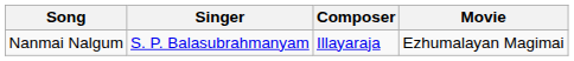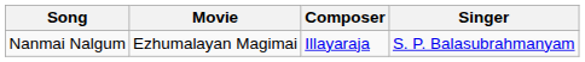 <table class="wikitable">
 <tr>
 <th>Song</th>
+<th>Movie</th>
+<th>Composer</th>
 <th>Singer</th>
-<th>Composer</th>
-<th>Movie</th>
 </tr>
 <tr>
 <td>Nanmai Nalgum</td>
+<td>Ezhumalayan Magimai</td>
+<td><a href='#'>Illayaraja</a></td>
 <td><a href='#'>S. P. Balasubrahmanyam</a></td>
-<td><a href='#'>Illayaraja</a></td>
-<td>Ezhumalayan Magimai</td>
 </tr>
 </table>
